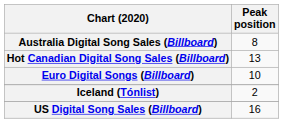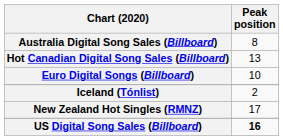 <table class="wikitable sortable plainrowheaders" style="text-align:center">
 <tr>
 <th scope="col">Chart (2020)</th>
 <th scope="col">Peak<br>position</th>
 </tr>
 <tr>
 <th scope="row">Australia Digital Song Sales (<em><a href='#'>Billboard</a></em>)</th>
 <td>8</td>
 </tr>
 <tr>
 <th scope="row">Hot <a href='#'>Canadian Digital Song Sales</a> (<em><a href='#'>Billboard</a></em>)</th>
 <td>13</td>
 </tr>
 <tr>
 <th scope="row"><a href='#'>Euro Digital Songs</a> (<em><a href='#'>Billboard</a></em>)</th>
 <td>10</td>
 </tr>
 <tr>
 </tr>
 <tr>
 <th scope="row">Iceland (<a href='#'>Tónlist</a>)</th>
 <td>2</td>
 </tr>
 <tr>
+<th scope="row">New Zealand Hot Singles (<a href='#'>RMNZ</a>)</th>
+<td>17</td>
+</tr>
+<tr>
 </tr>
 <tr>
 </tr>
 <tr>
 </tr>
 <tr>
 <th scope="row">US <a href='#'>Digital Song Sales</a> (<em><a href='#'>Billboard</a></em>)</th>
-<td>16</td>
+<td><strong>16</strong></td>
 </tr>
 </table>
